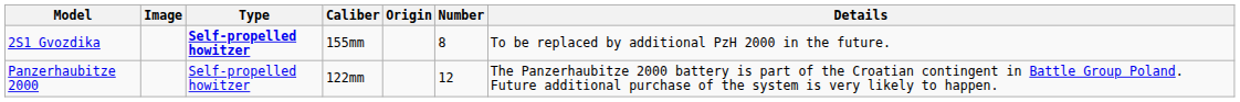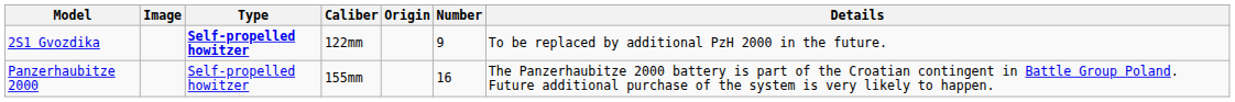 <table class="wikitable">
 <tr>
 <th>Model</th>
 <th>Image</th>
 <th>Type</th>
 <th>Caliber</th>
 <th>Origin</th>
 <th>Number</th>
 <th>Details</th>
 </tr>
 <tr>
 <td><a href='#'>2S1 Gvozdika</a></td>
 <td></td>
 <td><strong><a href='#'>Self-propelled howitzer</a></strong></td>
-<td>155mm</td>
+<td>122mm</td>
 <td></td>
-<td>8</td>
+<td>9</td>
 <td>To be replaced by additional PzH 2000 in the future.</td>
 </tr>
 <tr>
 <td><a href='#'>Panzerhaubitze 2000</a></td>
 <td></td>
 <td><a href='#'>Self-propelled howitzer</a></td>
-<td>122mm</td>
+<td>155mm</td>
 <td></td>
-<td>12</td>
+<td>16</td>
 <td>The Panzerhaubitze 2000 battery is part of the Croatian contingent in <a href='#'>Battle Group Poland</a>. Future additional purchase of the system is very likely to happen.</td>
 </tr>
 </table>
